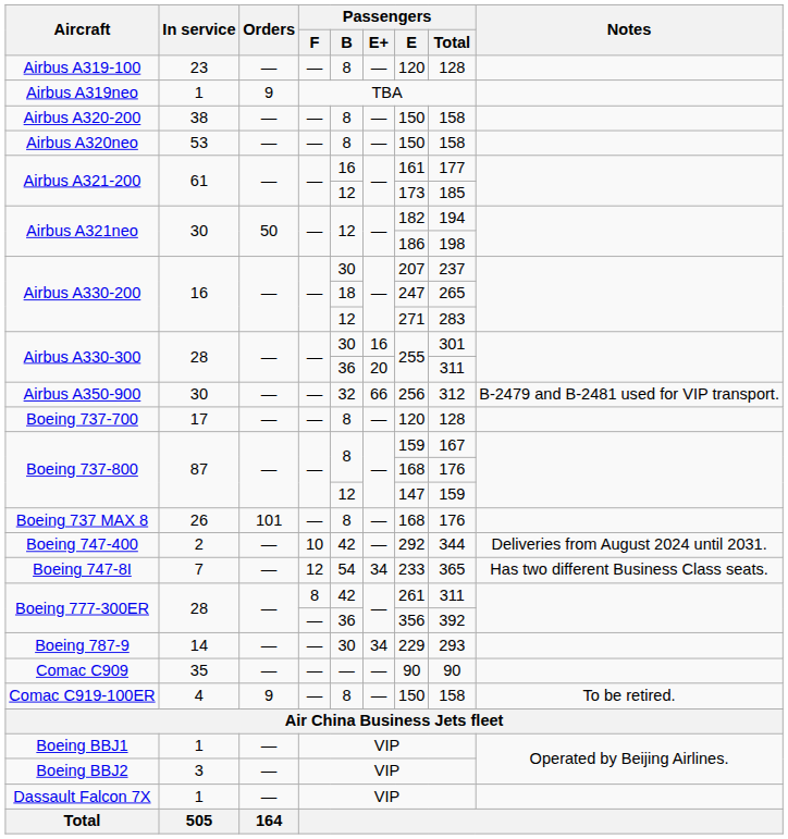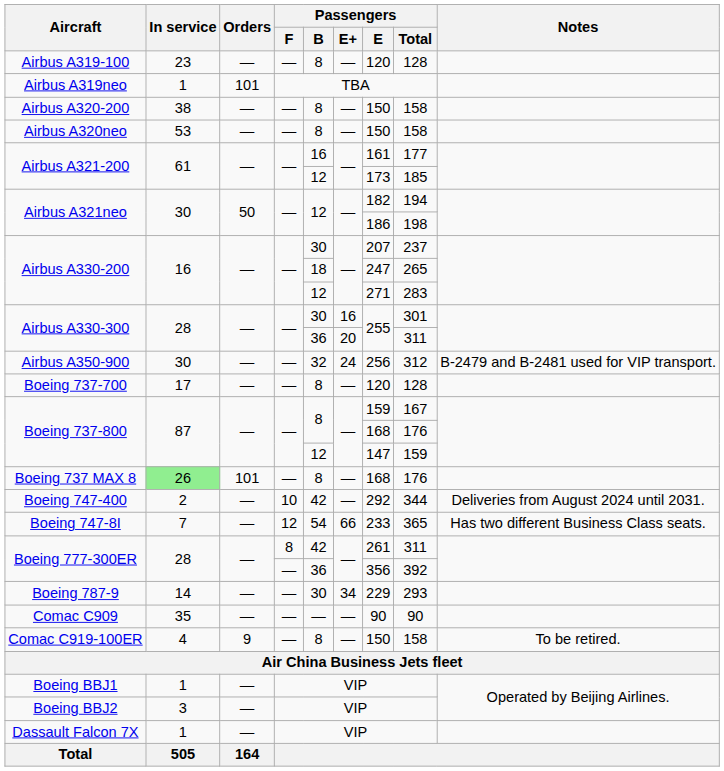 <table class="wikitable" style="margin:1em auto; text-align:center">
 <tr>
 <th rowspan="2">Aircraft</th>
 <th rowspan="2">In service</th>
 <th rowspan="2">Orders</th>
 <th colspan="5">Passengers</th>
 <th rowspan="2">Notes</th>
 </tr>
 <tr>
 <th style="width:25px;"><abbr>F</abbr></th>
 <th style="width:25px;"><abbr>B</abbr></th>
 <th style="width:25px;"><abbr>E+</abbr></th>
 <th style="width:25px;"><abbr>E</abbr></th>
 <th style="width:40px;">Total</th>
 </tr>
 <tr>
 <td><a href='#'>Airbus A319-100</a></td>
 <td>23</td>
 <td>—</td>
 <td>—</td>
 <td>8</td>
 <td>—</td>
 <td>120</td>
 <td>128</td>
 <td></td>
 </tr>
 <tr>
 <td><a href='#'>Airbus A319neo</a></td>
 <td>1</td>
-<td>9</td>
+<td>101</td>
 <td colspan="5"><abbr>TBA</abbr></td>
 <td></td>
 </tr>
 <tr>
 <td><a href='#'>Airbus A320-200</a></td>
 <td>38</td>
 <td>—</td>
 <td>—</td>
 <td>8</td>
 <td>—</td>
 <td>150</td>
 <td>158</td>
 <td></td>
 </tr>
 <tr>
 <td><a href='#'>Airbus A320neo</a></td>
 <td>53</td>
 <td>—</td>
 <td>—</td>
 <td>8</td>
 <td>—</td>
 <td>150</td>
 <td>158</td>
 <td></td>
 </tr>
 <tr>
 <td rowspan="2"><a href='#'>Airbus A321-200</a></td>
 <td rowspan="2">61</td>
 <td rowspan="2">—</td>
 <td rowspan="2">—</td>
 <td>16</td>
 <td rowspan="2">—</td>
 <td>161</td>
 <td>177</td>
 <td rowspan="2"></td>
 </tr>
 <tr>
 <td>12</td>
 <td>173</td>
 <td>185</td>
 </tr>
 <tr>
 <td rowspan="2"><a href='#'>Airbus A321neo</a></td>
 <td rowspan="2">30</td>
 <td rowspan="2">50</td>
 <td rowspan="2">—</td>
 <td rowspan="2">12</td>
 <td rowspan="2">—</td>
 <td>182</td>
 <td>194</td>
 <td rowspan="2"></td>
 </tr>
 <tr>
 <td>186</td>
 <td>198</td>
 </tr>
 <tr>
 <td rowspan="3"><a href='#'>Airbus A330-200</a></td>
 <td rowspan="3">16</td>
 <td rowspan="3">—</td>
 <td rowspan="3">—</td>
 <td>30</td>
 <td rowspan="3">—</td>
 <td>207</td>
 <td>237</td>
 <td rowspan="3"></td>
 </tr>
 <tr>
 <td>18</td>
 <td>247</td>
 <td>265</td>
 </tr>
 <tr>
 <td>12</td>
 <td>271</td>
 <td>283</td>
 </tr>
 <tr>
 <td rowspan="2"><a href='#'>Airbus A330-300</a></td>
 <td rowspan="2">28</td>
 <td rowspan="2">—</td>
 <td rowspan="2">—</td>
 <td>30</td>
 <td>16</td>
 <td rowspan="2">255</td>
 <td>301</td>
 <td rowspan="2"></td>
 </tr>
 <tr>
 <td>36</td>
 <td>20</td>
 <td>311</td>
 </tr>
 <tr>
 <td><a href='#'>Airbus A350-900</a></td>
 <td>30</td>
 <td>—</td>
 <td>—</td>
 <td>32</td>
-<td>66</td>
+<td>24</td>
 <td>256</td>
 <td>312</td>
 <td>B-2479 and B-2481 used for VIP transport.</td>
 </tr>
 <tr>
 <td><a href='#'>Boeing 737-700</a></td>
 <td>17</td>
 <td>—</td>
 <td>—</td>
 <td>8</td>
 <td>—</td>
 <td>120</td>
 <td>128</td>
 <td></td>
 </tr>
 <tr>
 <td rowspan="3"><a href='#'>Boeing 737-800</a></td>
 <td rowspan="3">87</td>
 <td rowspan="3">—</td>
 <td rowspan="3">—</td>
 <td rowspan="2">8</td>
 <td rowspan="3">—</td>
 <td>159</td>
 <td>167</td>
 <td rowspan="3"></td>
 </tr>
 <tr>
 <td>168</td>
 <td>176</td>
 </tr>
 <tr>
 <td>12</td>
 <td>147</td>
 <td>159</td>
 </tr>
 <tr>
 <td><a href='#'>Boeing 737 MAX 8</a></td>
-<td>26</td>
+<td style="background: lightgreen;">26</td>
 <td>101</td>
 <td>—</td>
 <td>8</td>
 <td>—</td>
 <td>168</td>
 <td>176</td>
 <td></td>
 </tr>
 <tr>
 <td><a href='#'>Boeing 747-400</a></td>
 <td>2</td>
 <td>—</td>
 <td>10</td>
 <td>42</td>
 <td>—</td>
 <td>292</td>
 <td>344</td>
 <td>Deliveries from August 2024 until 2031.</td>
 </tr>
 <tr>
 <td><a href='#'>Boeing 747-8I</a></td>
 <td>7</td>
 <td>—</td>
 <td>12</td>
 <td>54</td>
-<td>34</td>
+<td>66</td>
 <td>233</td>
 <td>365</td>
 <td>Has two different Business Class seats.</td>
 </tr>
 <tr>
 <td rowspan="2"><a href='#'>Boeing 777-300ER</a></td>
 <td rowspan="2">28</td>
 <td rowspan="2">—</td>
 <td>8</td>
 <td>42</td>
 <td rowspan="2">—</td>
 <td>261</td>
 <td>311</td>
 <td rowspan="2"></td>
 </tr>
 <tr>
 <td>—</td>
 <td>36</td>
 <td>356</td>
 <td>392</td>
 </tr>
 <tr>
 <td><a href='#'>Boeing 787-9</a></td>
 <td>14</td>
 <td>—</td>
 <td>—</td>
 <td>30</td>
 <td>34</td>
 <td>229</td>
 <td>293</td>
 <td></td>
 </tr>
 <tr>
 <td><a href='#'>Comac C909</a></td>
 <td>35</td>
 <td>—</td>
 <td>—</td>
 <td>—</td>
 <td>—</td>
 <td>90</td>
 <td>90</td>
 <td align=center></td>
 </tr>
 <tr>
 <td><a href='#'>Comac C919-100ER</a></td>
 <td>4</td>
 <td>9</td>
 <td>—</td>
 <td>8</td>
 <td>—</td>
 <td>150</td>
 <td>158</td>
 <td>To be retired.</td>
 </tr>
 <tr>
 <th colspan="9">Air China Business Jets fleet</th>
 </tr>
 <tr>
 <td><a href='#'>Boeing BBJ1</a></td>
 <td>1</td>
 <td>—</td>
 <td colspan="5"><abbr>VIP</abbr></td>
 <td rowspan="2">Operated by Beijing Airlines.</td>
 </tr>
 <tr>
 <td><a href='#'>Boeing BBJ2</a></td>
 <td>3</td>
 <td>—</td>
 <td colspan="5"><abbr>VIP</abbr></td>
 </tr>
 <tr>
 <td><a href='#'>Dassault Falcon 7X</a></td>
 <td>1</td>
 <td>—</td>
 <td colspan="5"><abbr>VIP</abbr></td>
 <td></td>
 </tr>
 <tr>
 <th>Total</th>
 <th>505</th>
 <th>164</th>
 <th colspan="6"></th>
 </tr>
 </table>
